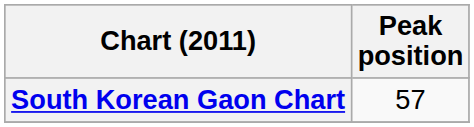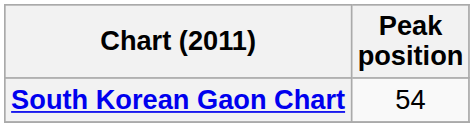 <table class="wikitable sortable plainrowheaders" border="1">
 <tr>
 <th scope="col">Chart (2011)</th>
 <th scope="col">Peak<br>position</th>
 </tr>
 <tr>
 <th scope="row"><a href='#'>South Korean Gaon Chart</a></th>
-<td align="center">57</td>
+<td align="center">54</td>
 </tr>
 <tr>
 </tr>
 </table>
